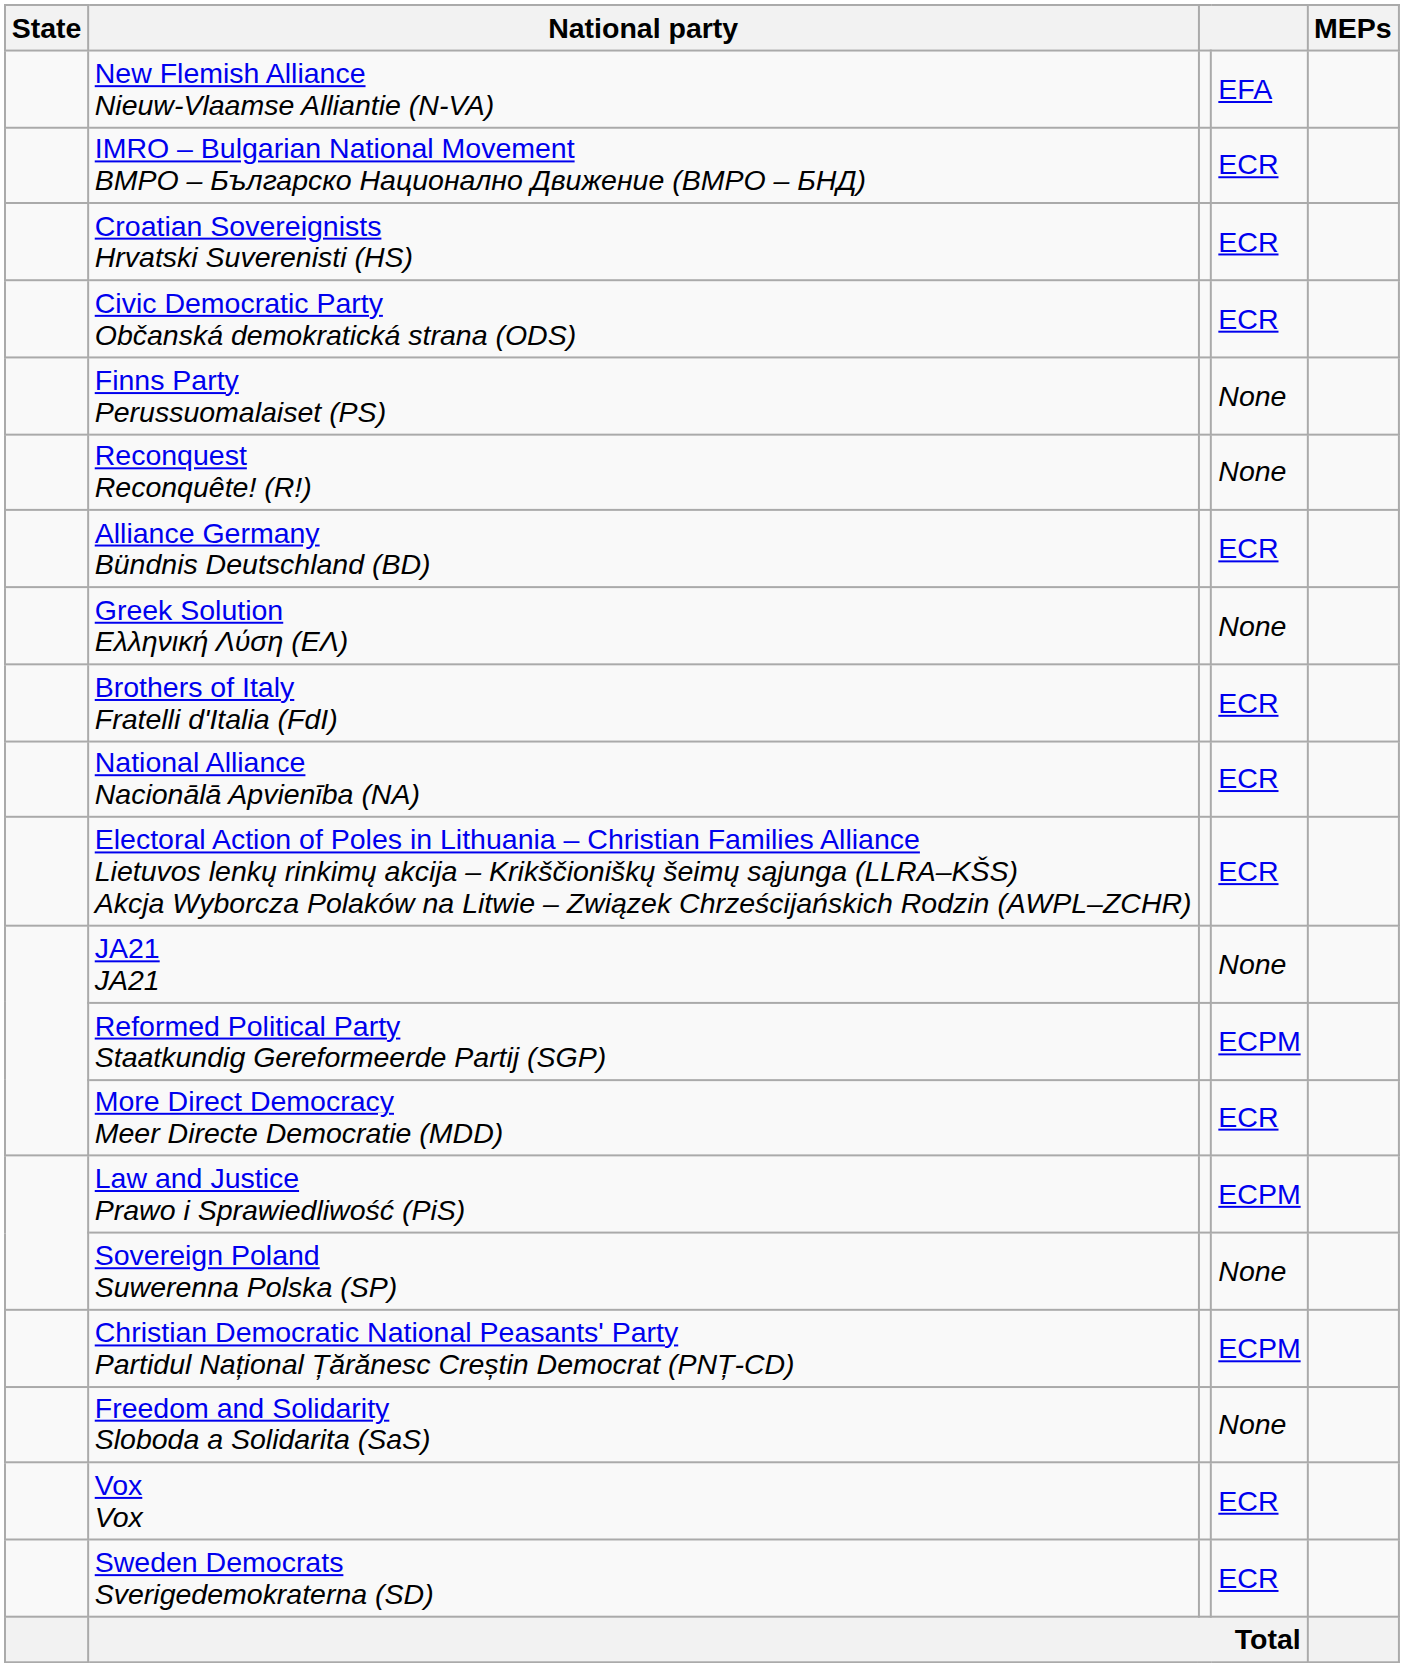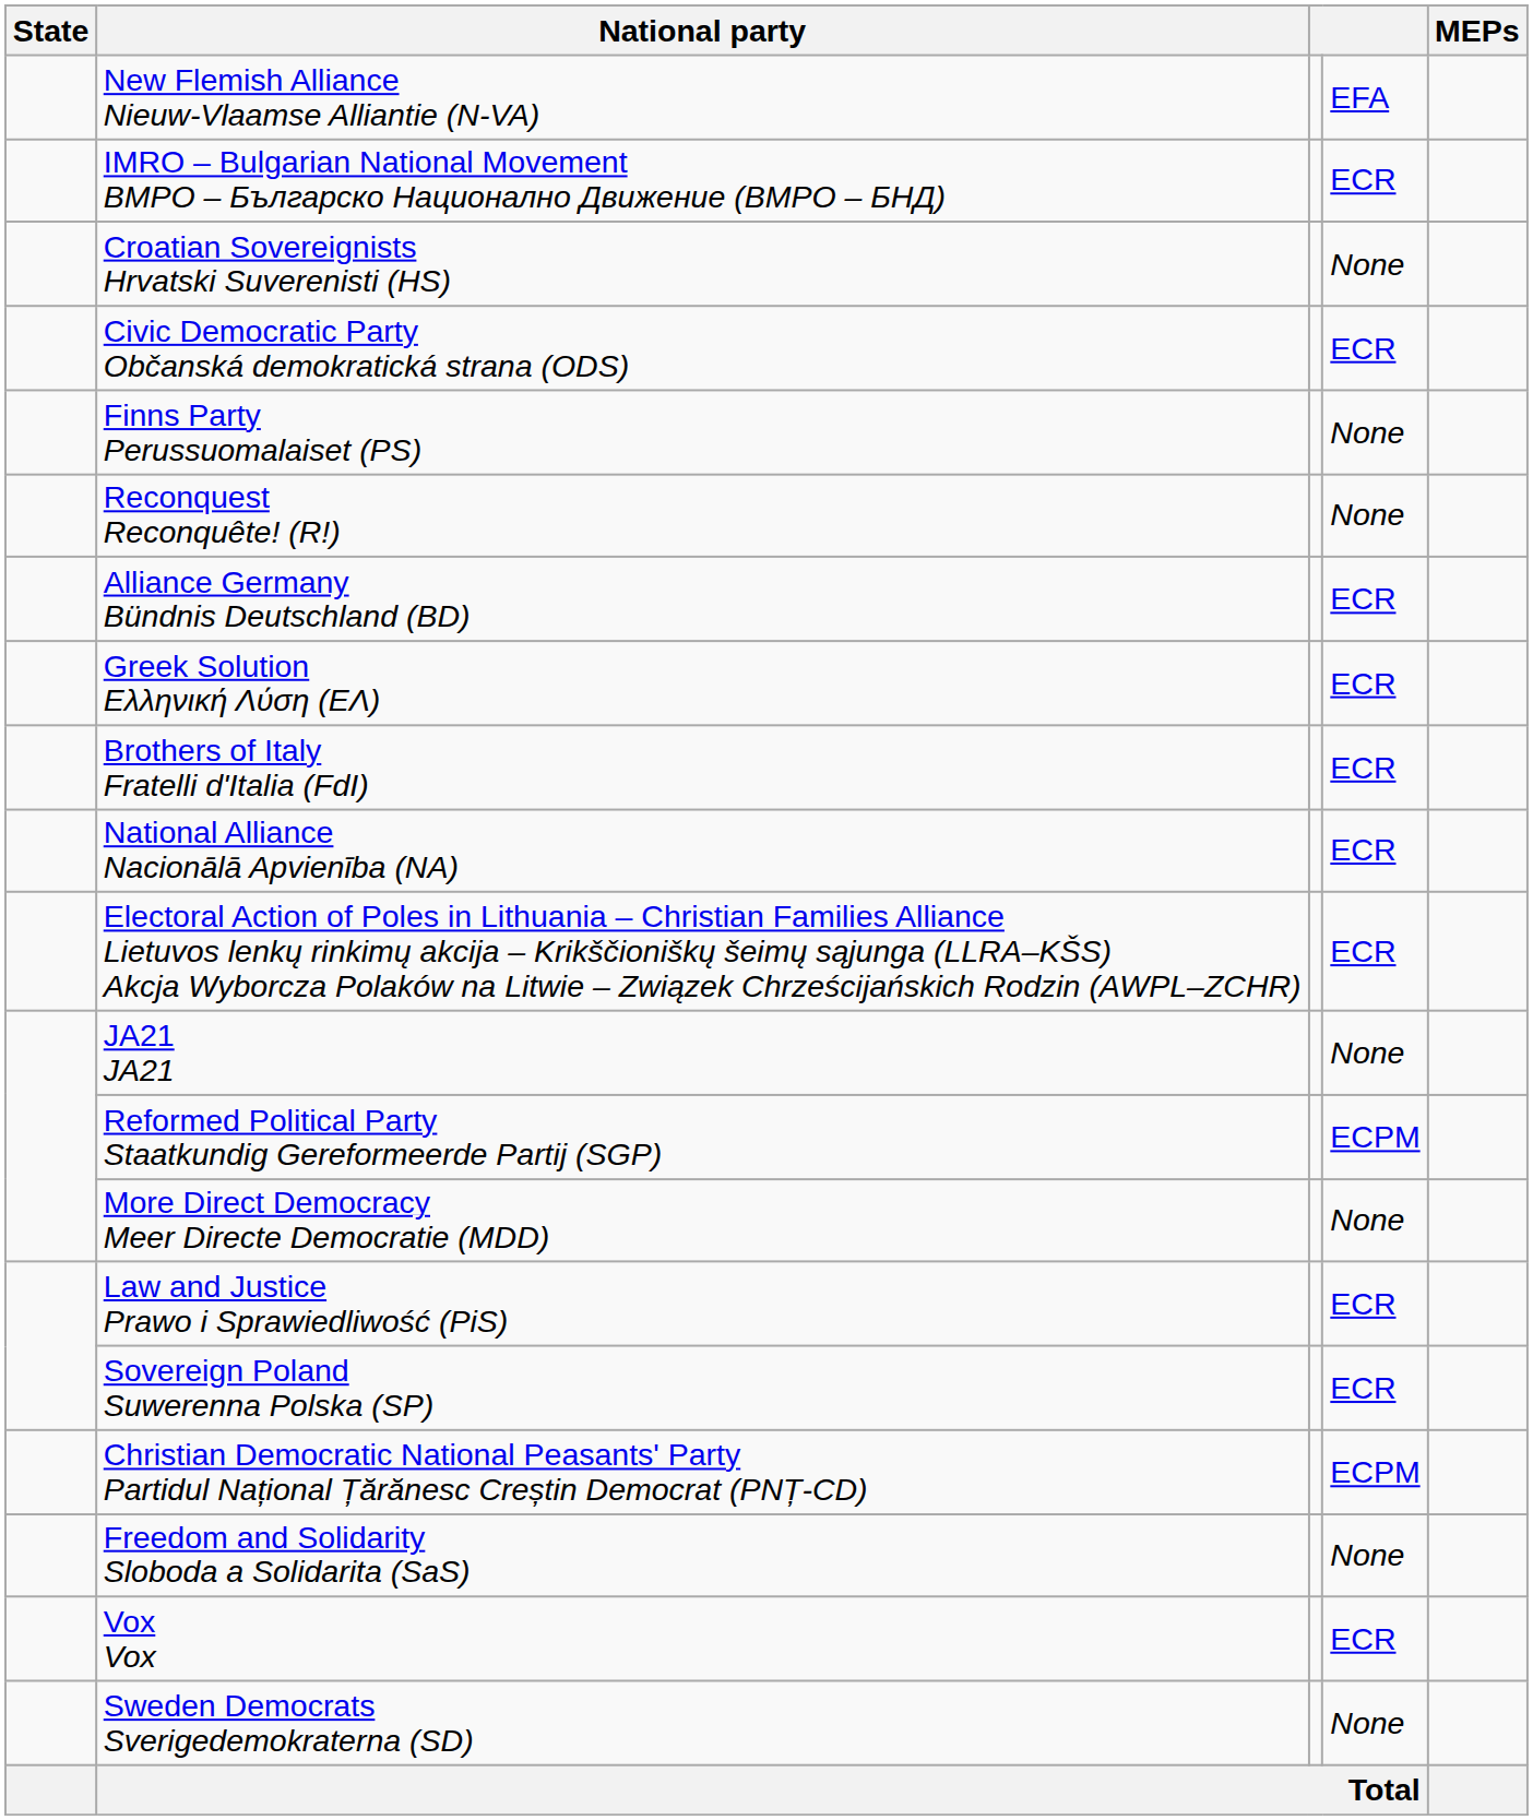 <table class="wikitable sortable mw-collapsible mw-collapsed" style="font-size:90%">
 <tr>
 <th>State</th>
 <th>National party</th>
 <th colspan=2></th>
 <th>MEPs</th>
 </tr>
 <tr>
 <td></td>
 <td><a href='#'>New Flemish Alliance</a><br><em>Nieuw-Vlaamse Alliantie (N-VA)</em></td>
 <td></td>
 <td><a href='#'>EFA</a></td>
 <td></td>
 </tr>
 <tr>
 <td></td>
 <td><a href='#'>IMRO – Bulgarian National Movement</a><br><em>ВМРО – Българско Национално Движение (ВМРО – БНД)</em></td>
 <td></td>
 <td><a href='#'>ECR</a></td>
 <td></td>
 </tr>
 <tr>
 <td></td>
 <td><a href='#'>Croatian Sovereignists</a><br><em>Hrvatski Suverenisti (HS)</em></td>
 <td></td>
-<td><a href='#'>ECR</a></td>
+<td><em>None</em></td>
 <td></td>
 </tr>
 <tr>
 <td></td>
 <td><a href='#'>Civic Democratic Party</a><br><em>Občanská demokratická strana (ODS)</em></td>
 <td></td>
 <td><a href='#'>ECR</a></td>
 <td></td>
 </tr>
 <tr>
 <td></td>
 <td><a href='#'>Finns Party</a><br><em>Perussuomalaiset (PS)</em></td>
 <td></td>
 <td><em>None</em></td>
 <td></td>
 </tr>
 <tr>
 <td></td>
 <td><a href='#'>Reconquest</a><br><em>Reconquête! (R!)</em></td>
 <td></td>
 <td><em>None</em></td>
 <td></td>
 </tr>
 <tr>
 <td></td>
 <td><a href='#'>Alliance Germany</a><br><em>Bündnis Deutschland (BD)</em></td>
 <td></td>
 <td><a href='#'>ECR</a></td>
 <td></td>
 </tr>
 <tr>
 <td></td>
 <td><a href='#'>Greek Solution</a><br><em>Ελληνική Λύση (ΕΛ)</em></td>
 <td></td>
-<td><em>None</em></td>
+<td><a href='#'>ECR</a></td>
 <td></td>
 </tr>
 <tr>
 <td></td>
 <td><a href='#'>Brothers of Italy</a><br><em>Fratelli d'Italia (FdI)</em></td>
 <td></td>
 <td><a href='#'>ECR</a></td>
 <td></td>
 </tr>
 <tr>
 <td></td>
 <td><a href='#'>National Alliance</a><br><em>Nacionālā Apvienība (NA)</em></td>
 <td></td>
 <td><a href='#'>ECR</a></td>
 <td></td>
 </tr>
 <tr>
 <td></td>
 <td><a href='#'>Electoral Action of Poles in Lithuania – Christian Families Alliance</a><br><em>Lietuvos lenkų rinkimų akcija – Krikščioniškų šeimų sąjunga (LLRA–KŠS)</em><br><em>Akcja Wyborcza Polaków na Litwie – Związek Chrześcijańskich Rodzin (AWPL–ZCHR)</em></td>
 <td></td>
 <td><a href='#'>ECR</a></td>
 <td></td>
 </tr>
 <tr>
 <td rowspan=3></td>
 <td><a href='#'>JA21</a><br><em>JA21</em></td>
 <td></td>
 <td><em>None</em></td>
 <td></td>
 </tr>
 <tr>
 <td><a href='#'>Reformed Political Party</a><br><em>Staatkundig Gereformeerde Partij (SGP)</em></td>
 <td></td>
 <td><a href='#'>ECPM</a></td>
 <td></td>
 </tr>
 <tr>
 <td><a href='#'>More Direct Democracy</a><br><em>Meer Directe Democratie (MDD)</em></td>
 <td></td>
-<td><a href='#'>ECR</a></td>
+<td><em>None</em></td>
 <td></td>
 </tr>
 <tr>
 <td rowspan=2></td>
 <td><a href='#'>Law and Justice</a><br><em>Prawo i Sprawiedliwość (PiS)</em></td>
 <td></td>
-<td><a href='#'>ECPM</a></td>
+<td><a href='#'>ECR</a></td>
 <td></td>
 </tr>
 <tr>
 <td><a href='#'>Sovereign Poland</a><br><em>Suwerenna Polska (SP)</em></td>
 <td></td>
-<td><em>None</em></td>
+<td><a href='#'>ECR</a></td>
 <td></td>
 </tr>
 <tr>
 <td></td>
 <td><a href='#'>Christian Democratic National Peasants' Party</a><br><em>Partidul Național Țărănesc Creștin Democrat (PNȚ-CD)</em></td>
 <td></td>
 <td><a href='#'>ECPM</a></td>
 <td></td>
 </tr>
 <tr>
 <td></td>
 <td><a href='#'>Freedom and Solidarity</a><br><em>Sloboda a Solidarita (SaS)</em></td>
 <td></td>
 <td><em>None</em></td>
 <td></td>
 </tr>
 <tr>
 <td></td>
 <td><a href='#'>Vox</a><br><em>Vox</em></td>
 <td></td>
 <td><a href='#'>ECR</a></td>
 <td></td>
 </tr>
 <tr>
 <td></td>
 <td><a href='#'>Sweden Democrats</a><br><em>Sverigedemokraterna (SD)</em></td>
 <td></td>
-<td><a href='#'>ECR</a></td>
+<td><em>None</em></td>
 <td></td>
 </tr>
 <tr>
 <th style="text-align:left"></th>
 <th colspan=3 style="text-align:right">Total</th>
 <th></th>
 </tr>
 </table>
